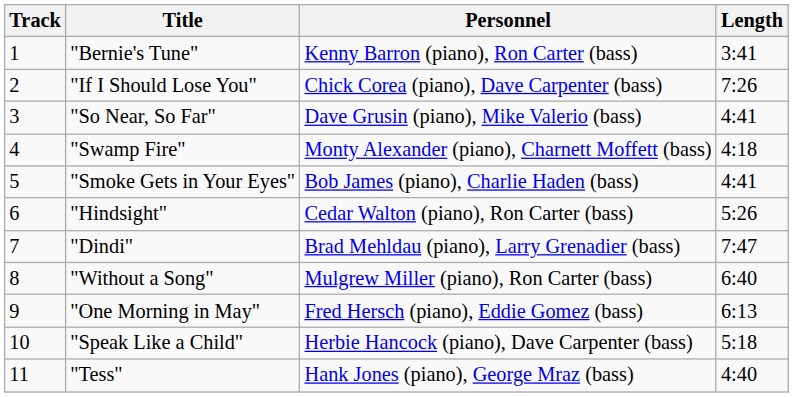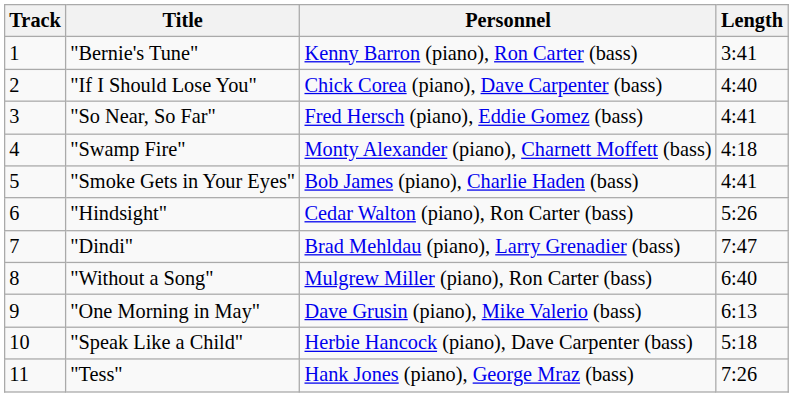 <table class="wikitable">
 <tr>
 <th>Track</th>
 <th>Title</th>
 <th>Personnel</th>
 <th>Length</th>
 </tr>
 <tr>
 <td>1</td>
 <td>"Bernie's Tune"</td>
 <td><a href='#'>Kenny Barron</a> (piano), <a href='#'>Ron Carter</a> (bass)</td>
 <td>3:41</td>
 </tr>
 <tr>
 <td>2</td>
 <td>"If I Should Lose You"</td>
 <td><a href='#'>Chick Corea</a> (piano), <a href='#'>Dave Carpenter</a> (bass)</td>
-<td>7:26</td>
+<td>4:40</td>
 </tr>
 <tr>
 <td>3</td>
 <td>"So Near, So Far"</td>
-<td><a href='#'>Dave Grusin</a> (piano), <a href='#'>Mike Valerio</a> (bass)</td>
+<td><a href='#'>Fred Hersch</a> (piano), <a href='#'>Eddie Gomez</a> (bass)</td>
 <td>4:41</td>
 </tr>
 <tr>
 <td>4</td>
 <td>"Swamp Fire"</td>
 <td><a href='#'>Monty Alexander</a> (piano), <a href='#'>Charnett Moffett</a> (bass)</td>
 <td>4:18</td>
 </tr>
 <tr>
 <td>5</td>
 <td>"Smoke Gets in Your Eyes"</td>
 <td><a href='#'>Bob James</a> (piano), <a href='#'>Charlie Haden</a> (bass)</td>
 <td>4:41</td>
 </tr>
 <tr>
 <td>6</td>
 <td>"Hindsight"</td>
 <td><a href='#'>Cedar Walton</a> (piano), Ron Carter (bass)</td>
 <td>5:26</td>
 </tr>
 <tr>
 <td>7</td>
 <td>"Dindi"</td>
 <td><a href='#'>Brad Mehldau</a> (piano), <a href='#'>Larry Grenadier</a> (bass)</td>
 <td>7:47</td>
 </tr>
 <tr>
 <td>8</td>
 <td>"Without a Song"</td>
 <td><a href='#'>Mulgrew Miller</a> (piano), Ron Carter (bass)</td>
 <td>6:40</td>
 </tr>
 <tr>
 <td>9</td>
 <td>"One Morning in May"</td>
-<td><a href='#'>Fred Hersch</a> (piano), <a href='#'>Eddie Gomez</a> (bass)</td>
+<td><a href='#'>Dave Grusin</a> (piano), <a href='#'>Mike Valerio</a> (bass)</td>
 <td>6:13</td>
 </tr>
 <tr>
 <td>10</td>
 <td>"Speak Like a Child"</td>
 <td><a href='#'>Herbie Hancock</a> (piano), Dave Carpenter (bass)</td>
 <td>5:18</td>
 </tr>
 <tr>
 <td>11</td>
 <td>"Tess"</td>
 <td><a href='#'>Hank Jones</a> (piano), <a href='#'>George Mraz</a> (bass)</td>
-<td>4:40</td>
+<td>7:26</td>
 </tr>
 </table>
